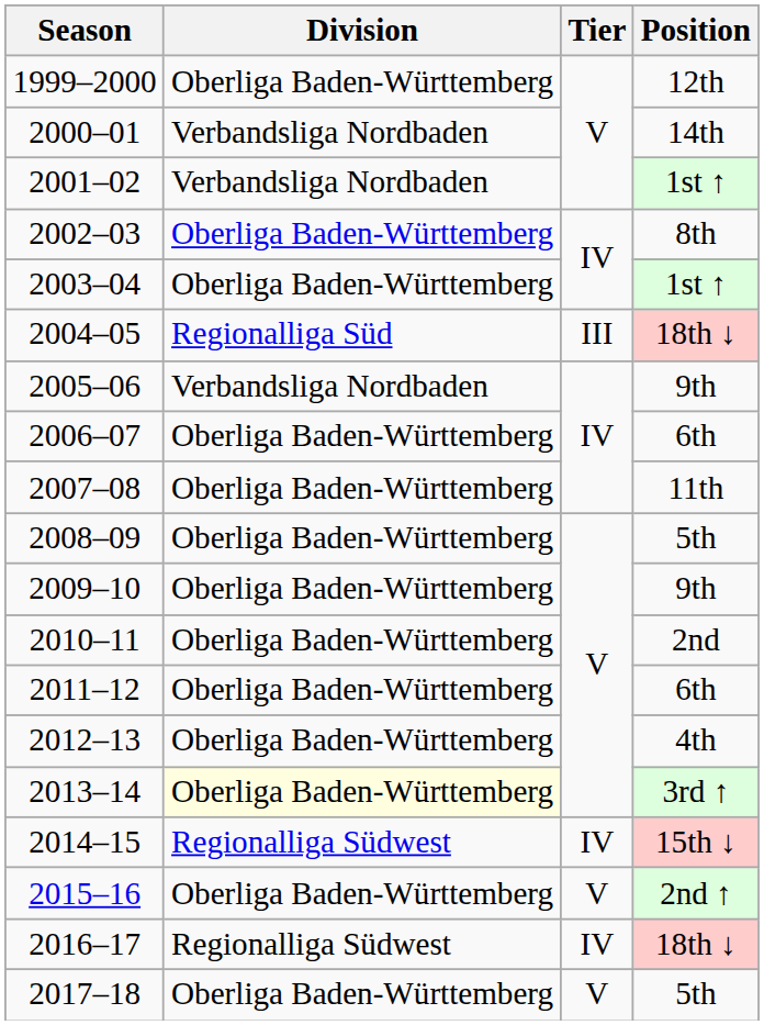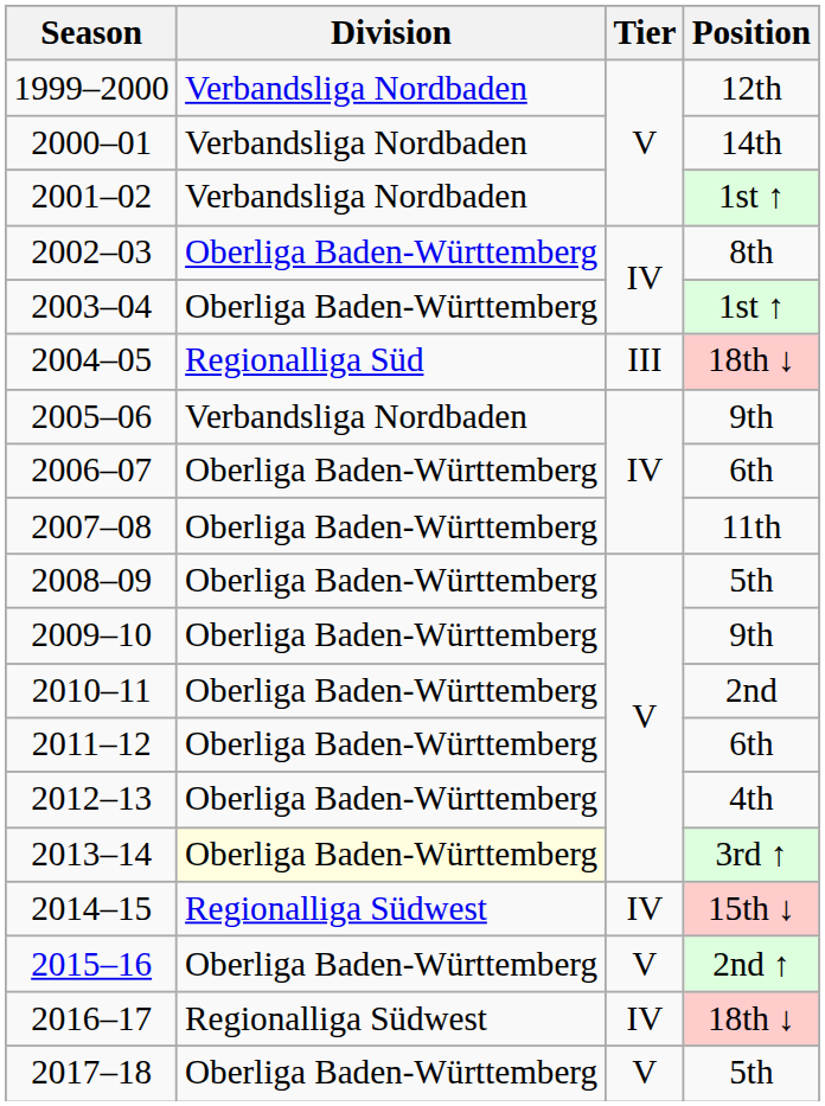 <table class="wikitable">
 <tr>
 <th>Season</th>
 <th>Division</th>
 <th>Tier</th>
 <th>Position</th>
 </tr>
 <tr align="center">
 <td>1999–2000</td>
-<td align="left">Oberliga Baden-Württemberg</td>
+<td align="left"><a href='#'>Verbandsliga Nordbaden</a></td>
 <td rowspan=3>V</td>
 <td>12th</td>
 </tr>
 <tr align="center">
 <td>2000–01</td>
 <td align="left">Verbandsliga Nordbaden</td>
 <td>14th</td>
 </tr>
 <tr align="center">
 <td>2001–02</td>
 <td align="left">Verbandsliga Nordbaden</td>
 <td style="background:#ddffdd">1st ↑</td>
 </tr>
 <tr align="center">
 <td>2002–03</td>
 <td align="left"><a href='#'>Oberliga Baden-Württemberg</a></td>
 <td rowspan=2>IV</td>
 <td>8th</td>
 </tr>
 <tr align="center">
 <td>2003–04</td>
 <td align="left">Oberliga Baden-Württemberg</td>
 <td style="background:#ddffdd">1st ↑</td>
 </tr>
 <tr align="center">
 <td>2004–05</td>
 <td align="left"><a href='#'>Regionalliga Süd</a></td>
 <td>III</td>
 <td style="background:#ffcccc">18th ↓</td>
 </tr>
 <tr align="center">
 <td>2005–06</td>
 <td align="left">Verbandsliga Nordbaden</td>
 <td rowspan=3>IV</td>
 <td>9th</td>
 </tr>
 <tr align="center">
 <td>2006–07</td>
 <td align="left">Oberliga Baden-Württemberg</td>
 <td>6th</td>
 </tr>
 <tr align="center">
 <td>2007–08</td>
 <td align="left">Oberliga Baden-Württemberg</td>
 <td>11th</td>
 </tr>
 <tr align="center">
 <td>2008–09</td>
 <td align="left">Oberliga Baden-Württemberg</td>
 <td rowspan=6>V</td>
 <td>5th</td>
 </tr>
 <tr align="center">
 <td>2009–10</td>
 <td align="left">Oberliga Baden-Württemberg</td>
 <td>9th</td>
 </tr>
 <tr align="center">
 <td>2010–11</td>
 <td align="left">Oberliga Baden-Württemberg</td>
 <td>2nd</td>
 </tr>
 <tr align="center">
 <td>2011–12</td>
 <td align="left">Oberliga Baden-Württemberg</td>
 <td>6th</td>
 </tr>
 <tr align="center">
 <td>2012–13</td>
 <td align="left">Oberliga Baden-Württemberg</td>
 <td>4th</td>
 </tr>
 <tr align="center">
 <td>2013–14</td>
 <td align="left" style="background: lightyellow;">Oberliga Baden-Württemberg</td>
 <td style="background:#ddffdd">3rd ↑</td>
 </tr>
 <tr align="center">
 <td>2014–15</td>
 <td align="left"><a href='#'>Regionalliga Südwest</a></td>
 <td>IV</td>
 <td style="background:#ffcccc">15th ↓</td>
 </tr>
 <tr align="center">
 <td><a href='#'>2015–16</a></td>
 <td align="left">Oberliga Baden-Württemberg</td>
 <td>V</td>
 <td style="background:#ddffdd">2nd ↑</td>
 </tr>
 <tr align="center">
 <td>2016–17</td>
 <td align="left">Regionalliga Südwest</td>
 <td>IV</td>
 <td style="background:#ffcccc">18th ↓</td>
 </tr>
 <tr align="center">
 <td>2017–18</td>
 <td align="left">Oberliga Baden-Württemberg</td>
 <td>V</td>
 <td>5th</td>
 </tr>
 </table>
